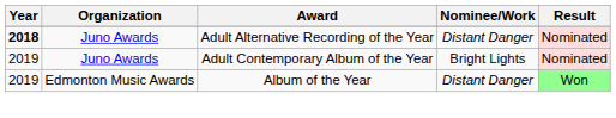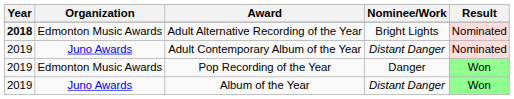 <table class="wikitable plainrowheaders" style="text-align:center;">
 <tr>
 <th>Year</th>
 <th>Organization</th>
 <th>Award</th>
 <th>Nominee/Work</th>
 <th>Result</th>
 </tr>
 <tr>
 </tr>
 <tr>
 <td rowspan="1"><strong>2018</strong></td>
-<td rowspan="1"><a href='#'>Juno Awards</a></td>
+<td rowspan="1">Edmonton Music Awards</td>
 <td>Adult Alternative Recording of the Year</td>
-<td><em>Distant Danger</em></td>
+<td>Bright Lights</td>
 <td style="background:#FDD">Nominated</td>
 </tr>
 <tr>
 <td rowspan="1">2019</td>
 <td rowspan="1"><a href='#'>Juno Awards</a></td>
 <td>Adult Contemporary Album of the Year</td>
-<td>Bright Lights</td>
+<td><em>Distant Danger</em></td>
 <td style="background:#FDD">Nominated</td>
 </tr>
 <tr>
+<td rowspan="1">2019</td>
+<td rowspan="1">Edmonton Music Awards</td>
+<td>Pop Recording of the Year</td>
+<td>Danger</td>
+<td style="background:#90FF90">Won</td>
+</tr>
+<tr>
 <td>2019</td>
-<td>Edmonton Music Awards</td>
+<td rowspan="1"><a href='#'>Juno Awards</a></td>
 <td>Album of the Year</td>
 <td><em>Distant Danger</em></td>
 <td style="background:#90FF90">Won</td>
 </tr>
 </table>
